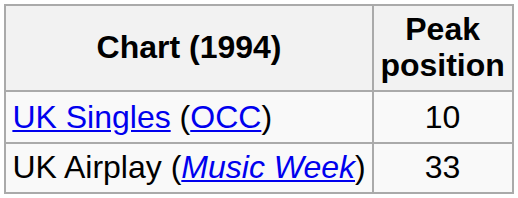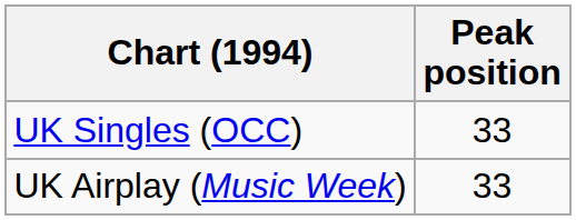 <table class="wikitable">
 <tr>
 <th align="left">Chart (1994)</th>
 <th align="left">Peak<br>position</th>
 </tr>
 <tr>
 <td align="left"><a href='#'>UK Singles</a> (<a href='#'>OCC</a>)</td>
-<td align="center">10</td>
+<td align="center">33</td>
 </tr>
 <tr>
 <td align="left">UK Airplay (<em><a href='#'>Music Week</a></em>)</td>
 <td align="center">33</td>
 </tr>
 </table>
